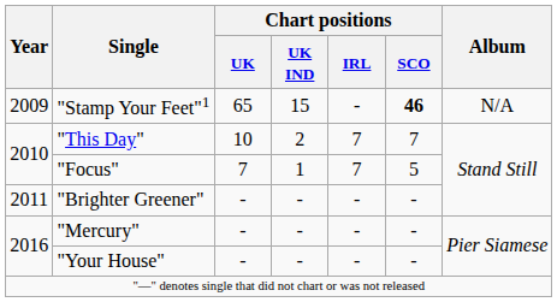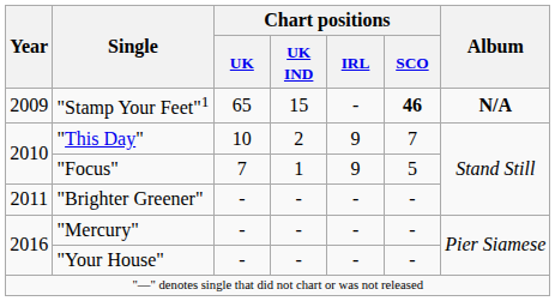 <table class="wikitable" style=text-align:center;>
 <tr>
 <th rowspan=2>Year</th>
 <th rowspan=2>Single</th>
 <th colspan=4>Chart positions</th>
 <th rowspan=2>Album</th>
 </tr>
 <tr>
 <th width=40><small><a href='#'>UK</a></small><br></th>
 <th width=40><small><a href='#'>UK<br>IND</a></small></th>
 <th width=40><small><a href='#'>IRL</a></small></th>
 <th width=40><small><a href='#'>SCO</a></small></th>
 </tr>
 <tr>
 <td rowspan=1>2009</td>
 <td align=left>"Stamp Your Feet"<sup>1</sup></td>
 <td align="center">65</td>
 <td align="center">15</td>
 <td align="center">-</td>
 <td align="center"><strong>46</strong></td>
-<td rowspan="1">N/A</td>
+<td rowspan="1"><strong>N/A</strong></td>
 </tr>
 <tr>
 <td rowspan=2>2010</td>
 <td align=left>"<a href='#'>This Day</a>"</td>
 <td align="center">10</td>
 <td align="center">2</td>
-<td align="center">7</td>
+<td align="center">9</td>
 <td align="center">7</td>
 <td rowspan="3"><em>Stand Still</em></td>
 </tr>
 <tr>
 <td align=left>"Focus"</td>
 <td align="center">7</td>
 <td align="center">1</td>
-<td align="center">7</td>
+<td align="center">9</td>
 <td align="center">5</td>
 </tr>
 <tr>
 <td rowspan=1>2011</td>
 <td align=left>"Brighter Greener"</td>
 <td align="center">-</td>
 <td align="center">-</td>
 <td align="center">-</td>
 <td align="center">-</td>
 </tr>
 <tr>
 <td rowspan=2>2016</td>
 <td align=left>"Mercury"</td>
 <td align="center">-</td>
 <td align="center">-</td>
 <td align="center">-</td>
 <td align="center">-</td>
 <td rowspan="2"><em>Pier Siamese</em></td>
 </tr>
 <tr>
 <td align=left>"Your House"</td>
 <td align="center">-</td>
 <td align="center">-</td>
 <td align="center">-</td>
 <td align="center">-</td>
 </tr>
 <tr>
 <td colspan="15" style="font-size: 8pt">"—" denotes single that did not chart or was not released</td>
 </tr>
 <tr>
 </tr>
 </table>
